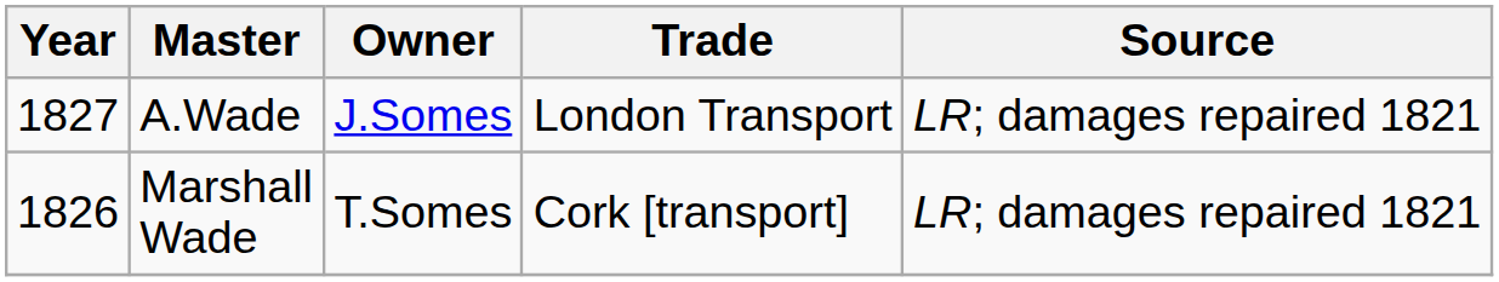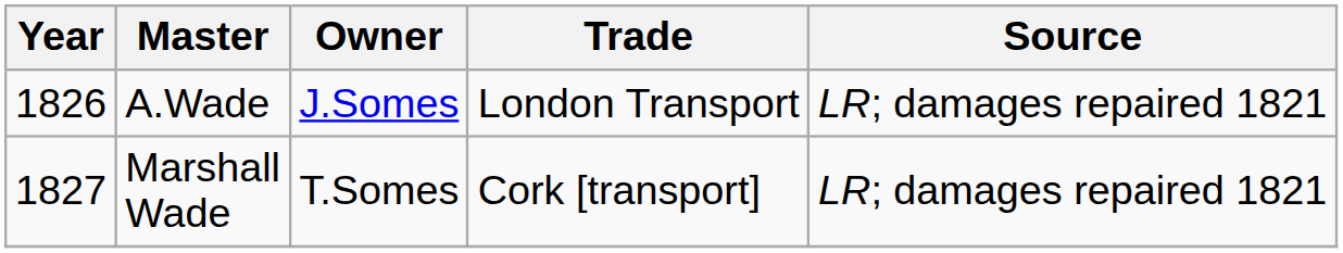 <table class="sortable wikitable">
 <tr>
 <th>Year</th>
 <th>Master</th>
 <th>Owner</th>
 <th>Trade</th>
 <th>Source</th>
 </tr>
 <tr>
-<td>1827</td>
+<td>1826</td>
 <td>A.Wade</td>
 <td><a href='#'>J.Somes</a></td>
 <td>London Transport</td>
 <td><em>LR</em>; damages repaired 1821</td>
 </tr>
 <tr>
-<td>1826</td>
+<td>1827</td>
 <td>Marshall<br>Wade</td>
 <td>T.Somes</td>
 <td>Cork [transport]</td>
 <td><em>LR</em>; damages repaired 1821</td>
 </tr>
 <tr>
 </tr>
 </table>
